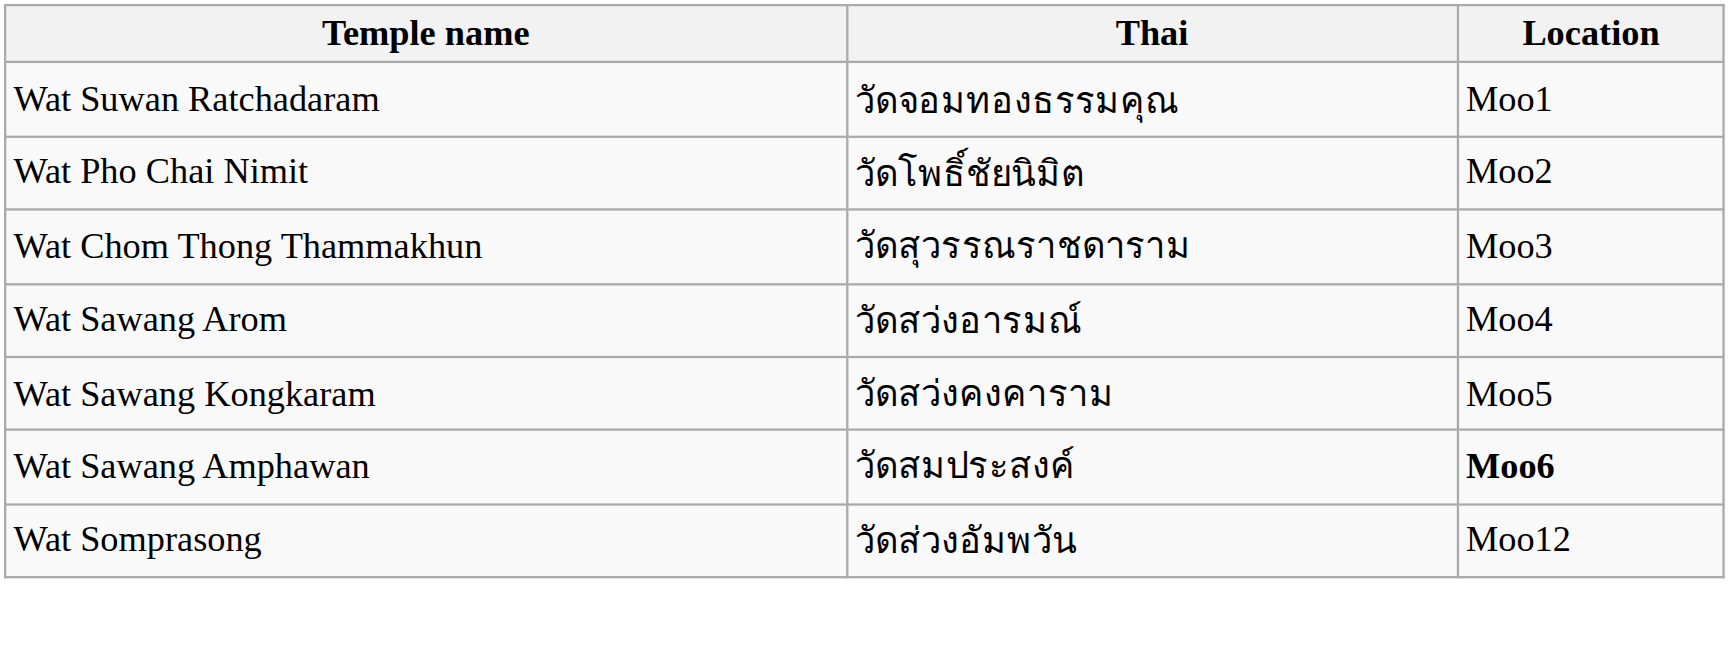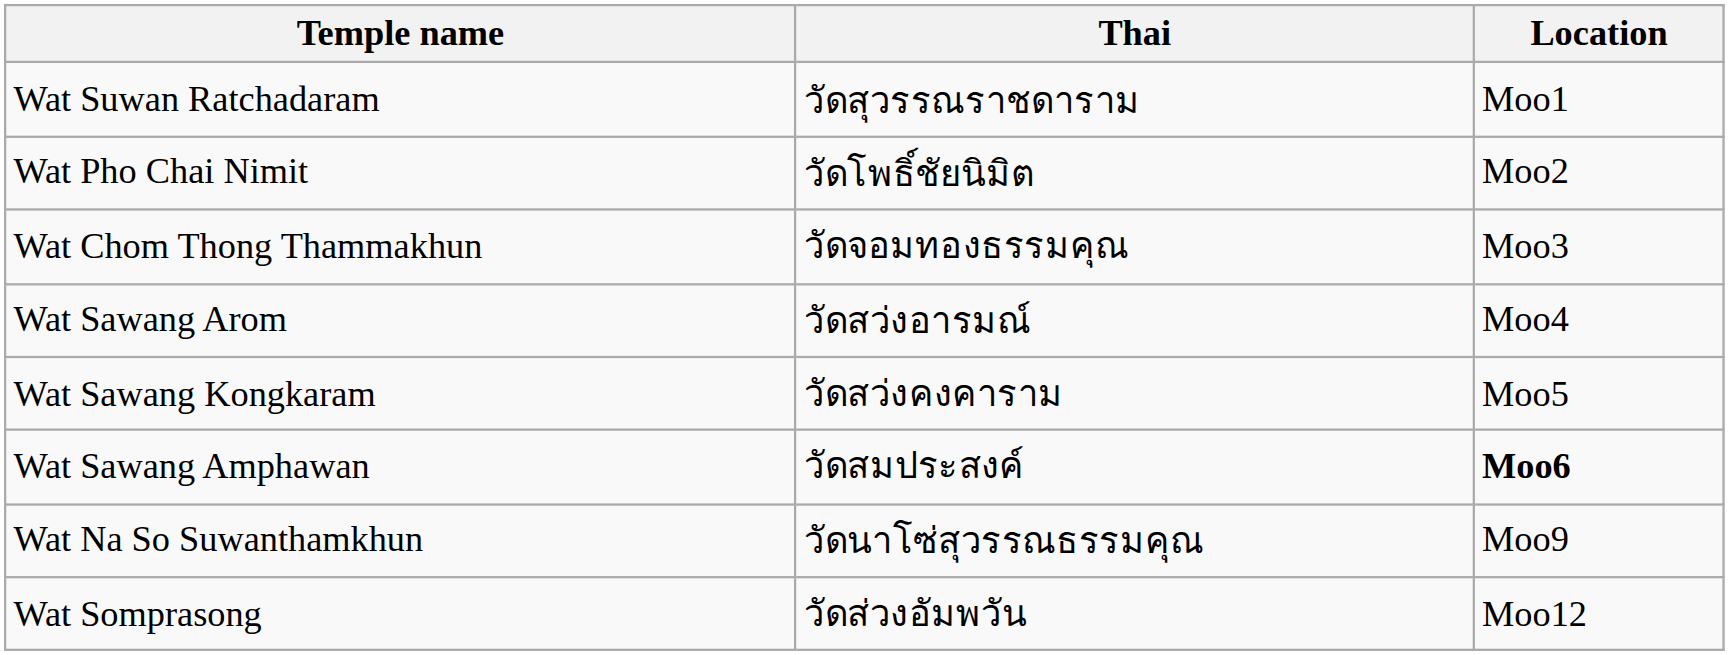 <table class="wikitable" style="width:60%;">
 <tr>
 <th>Temple name</th>
 <th>Thai</th>
 <th>Location</th>
 </tr>
 <tr>
 <td>Wat Suwan Ratchadaram</td>
-<td>วัดจอมทองธรรมคุณ</td>
+<td>วัดสุวรรณราชดาราม</td>
 <td>Moo1</td>
 </tr>
 <tr>
 <td>Wat Pho Chai Nimit</td>
 <td>วัดโพธิ์ชัยนิมิต</td>
 <td>Moo2</td>
 </tr>
 <tr>
 <td>Wat Chom Thong Thammakhun</td>
-<td>วัดสุวรรณราชดาราม</td>
+<td>วัดจอมทองธรรมคุณ</td>
 <td>Moo3</td>
 </tr>
 <tr>
 <td>Wat Sawang Arom</td>
 <td>วัดสว่งอารมณ์</td>
 <td>Moo4</td>
 </tr>
 <tr>
 <td>Wat Sawang Kongkaram</td>
 <td>วัดสว่งคงคาราม</td>
 <td>Moo5</td>
 </tr>
 <tr>
 <td>Wat Sawang Amphawan</td>
 <td>วัดสมประสงค์</td>
 <td><strong>Moo6</strong></td>
 </tr>
 <tr>
+<td>Wat Na So Suwanthamkhun</td>
+<td>วัดนาโซ่สุวรรณธรรมคุณ</td>
+<td>Moo9</td>
+</tr>
+<tr>
 <td>Wat Somprasong</td>
 <td>วัดส่วงอัมพวัน</td>
 <td>Moo12</td>
 </tr>
 </table>
